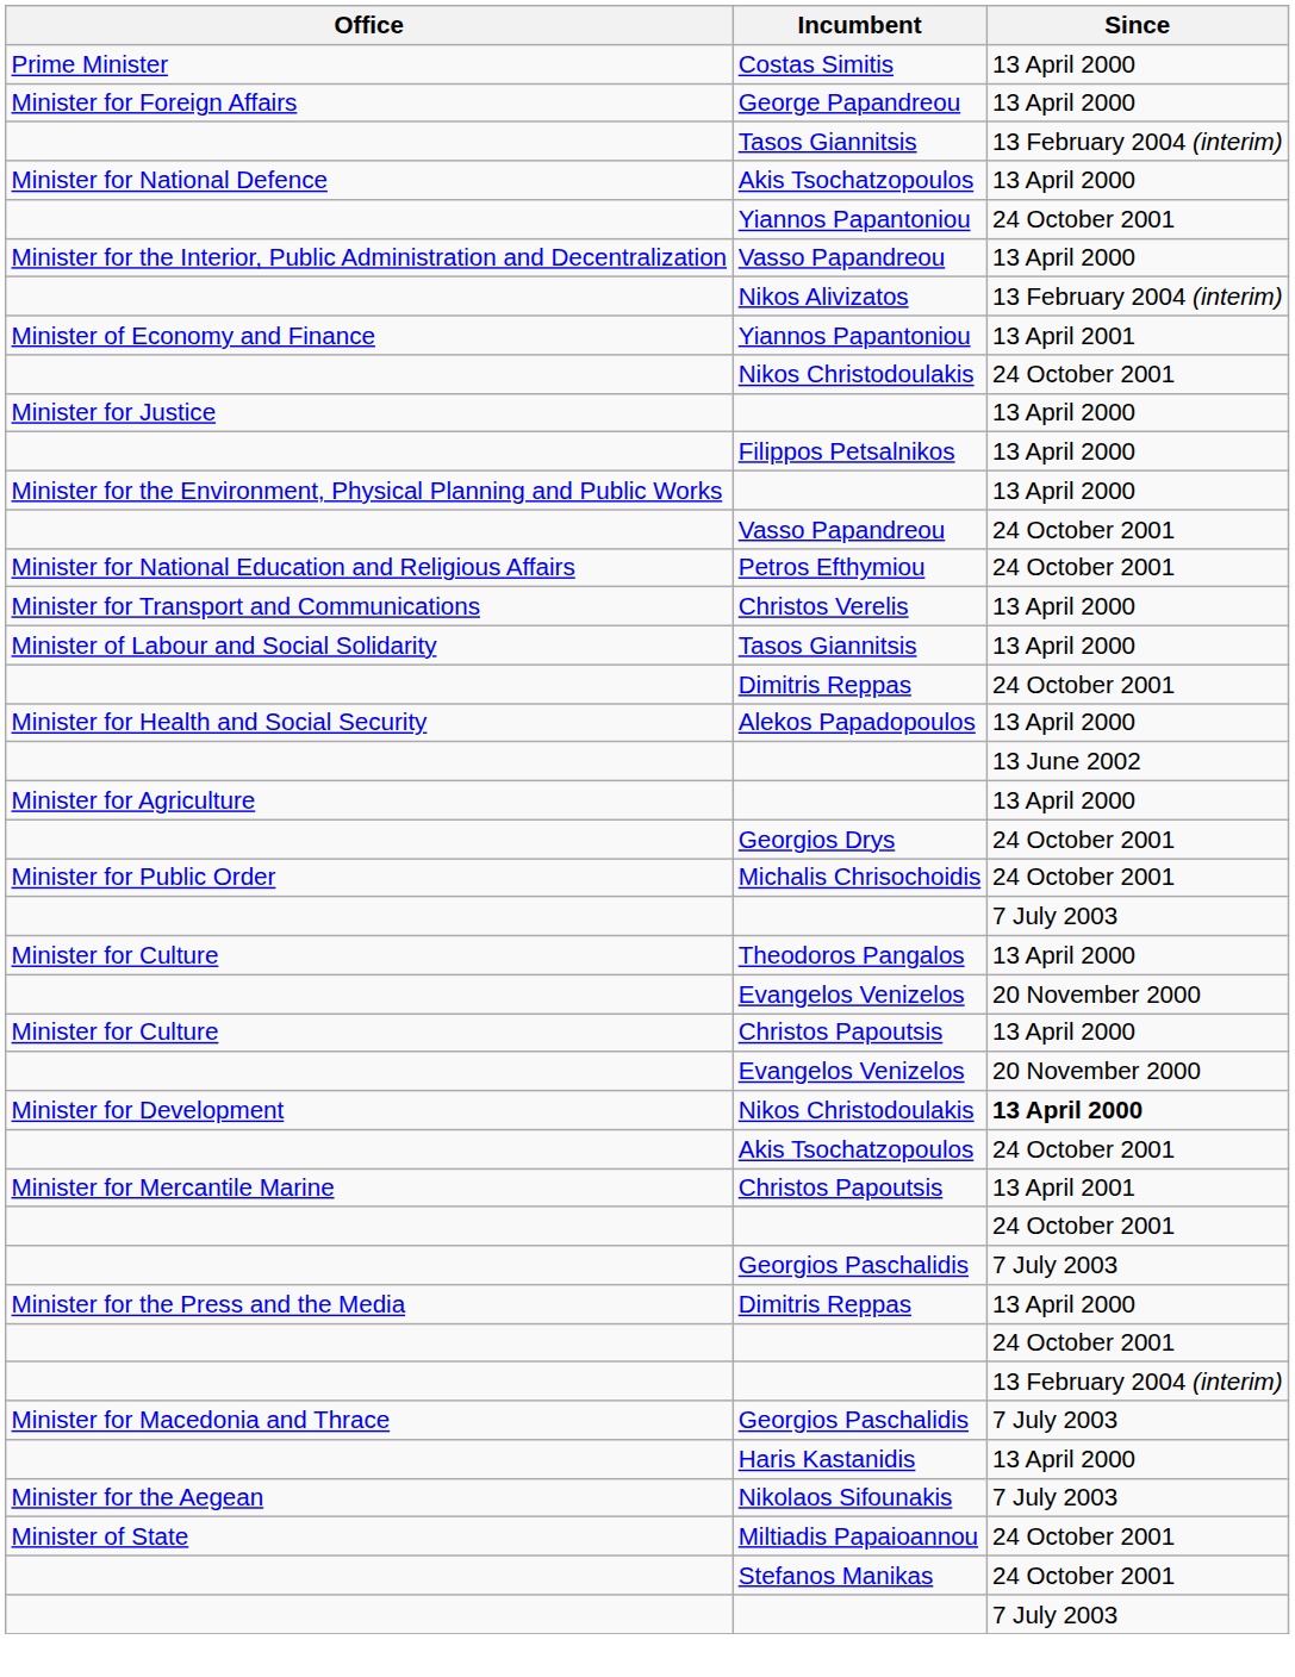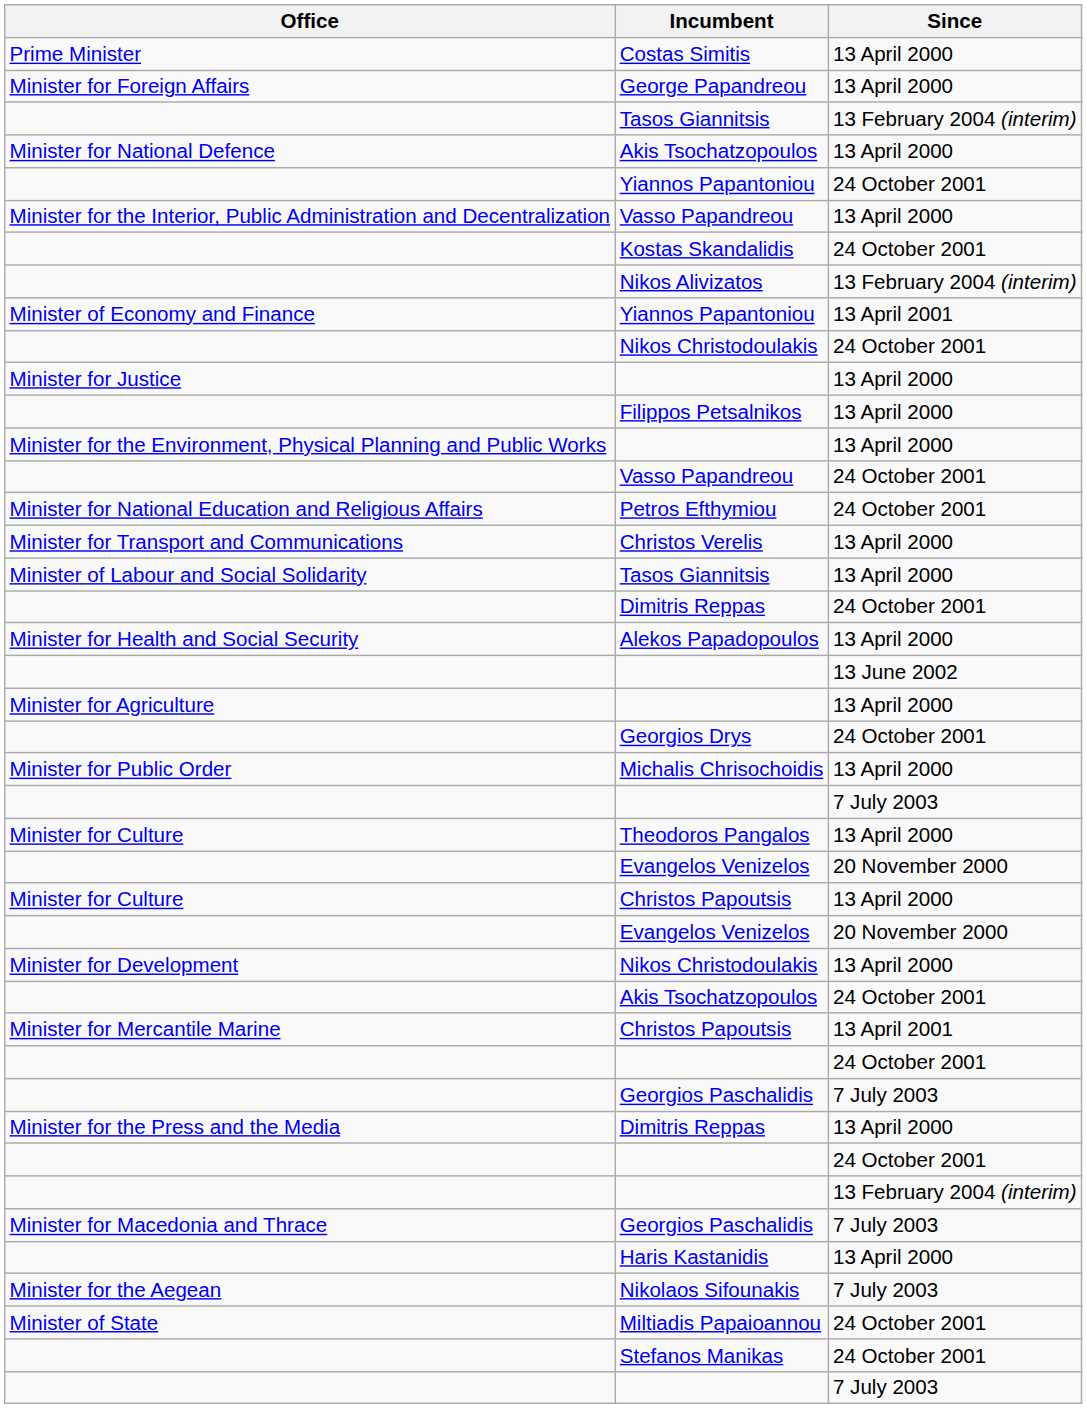 <table class="wikitable" style="font-size: 90%;">
 <tr>
 <th>Office</th>
 <th>Incumbent</th>
 <th>Since</th>
 </tr>
 <tr>
 <td><a href='#'>Prime Minister</a></td>
 <td><a href='#'>Costas Simitis</a></td>
 <td>13 April 2000</td>
 </tr>
 <tr>
 <td><a href='#'>Minister for Foreign Affairs</a></td>
 <td><a href='#'>George Papandreou</a></td>
 <td>13 April 2000</td>
 </tr>
 <tr>
 <td></td>
 <td><a href='#'>Tasos Giannitsis</a></td>
 <td>13 February 2004 <em>(interim)</em></td>
 </tr>
 <tr>
 <td><a href='#'>Minister for National Defence</a></td>
 <td><a href='#'>Akis Tsochatzopoulos</a></td>
 <td>13 April 2000</td>
 </tr>
 <tr>
 <td></td>
 <td><a href='#'>Yiannos Papantoniou</a></td>
 <td>24 October 2001</td>
 </tr>
 <tr>
 <td><a href='#'>Minister for the Interior, Public Administration and Decentralization</a></td>
 <td><a href='#'>Vasso Papandreou</a></td>
 <td>13 April 2000</td>
+</tr>
+<tr>
+<td></td>
+<td><a href='#'>Kostas Skandalidis</a></td>
+<td>24 October 2001</td>
 </tr>
 <tr>
 <td></td>
 <td><a href='#'>Nikos Alivizatos</a></td>
 <td>13 February 2004 <em>(interim)</em></td>
 </tr>
 <tr>
 <td><a href='#'>Minister of Economy and Finance</a></td>
 <td><a href='#'>Yiannos Papantoniou</a></td>
 <td>13 April 2001</td>
 </tr>
 <tr>
 <td></td>
 <td><a href='#'>Nikos Christodoulakis</a></td>
 <td>24 October 2001</td>
 </tr>
 <tr>
 <td><a href='#'>Minister for Justice</a></td>
 <td></td>
 <td>13 April 2000</td>
 </tr>
 <tr>
 <td></td>
 <td><a href='#'>Filippos Petsalnikos</a></td>
 <td>13 April 2000</td>
 </tr>
 <tr>
 <td><a href='#'>Minister for the Environment, Physical Planning and Public Works</a></td>
 <td></td>
 <td>13 April 2000</td>
 </tr>
 <tr>
 <td></td>
 <td><a href='#'>Vasso Papandreou</a></td>
 <td>24 October 2001</td>
 </tr>
 <tr>
 <td><a href='#'>Minister for National Education and Religious Affairs</a></td>
 <td><a href='#'>Petros Efthymiou</a></td>
 <td>24 October 2001</td>
 </tr>
 <tr>
 <td><a href='#'>Minister for Transport and Communications</a></td>
 <td><a href='#'>Christos Verelis</a></td>
 <td>13 April 2000</td>
 </tr>
 <tr>
 <td><a href='#'>Minister of Labour and Social Solidarity</a></td>
 <td><a href='#'>Tasos Giannitsis</a></td>
 <td>13 April 2000</td>
 </tr>
 <tr>
 <td></td>
 <td><a href='#'>Dimitris Reppas</a></td>
 <td>24 October 2001</td>
 </tr>
 <tr>
 <td><a href='#'>Minister for Health and Social Security</a></td>
 <td><a href='#'>Alekos Papadopoulos</a></td>
 <td>13 April 2000</td>
 </tr>
 <tr>
 <td></td>
 <td></td>
 <td>13 June 2002</td>
 </tr>
 <tr>
 <td><a href='#'>Minister for Agriculture</a></td>
 <td></td>
 <td>13 April 2000</td>
 </tr>
 <tr>
 <td></td>
 <td><a href='#'>Georgios Drys</a></td>
 <td>24 October 2001</td>
 </tr>
 <tr>
 <td><a href='#'>Minister for Public Order</a></td>
 <td><a href='#'>Michalis Chrisochoidis</a></td>
-<td>24 October 2001</td>
+<td>13 April 2000</td>
 </tr>
 <tr>
 <td></td>
 <td></td>
 <td>7 July 2003</td>
 </tr>
 <tr>
 <td><a href='#'>Minister for Culture</a></td>
 <td><a href='#'>Theodoros Pangalos</a></td>
 <td>13 April 2000</td>
 </tr>
 <tr>
 <td></td>
 <td><a href='#'>Evangelos Venizelos</a></td>
 <td>20 November 2000</td>
 </tr>
 <tr>
 <td><a href='#'>Minister for Culture</a></td>
 <td><a href='#'>Christos Papoutsis</a></td>
 <td>13 April 2000</td>
 </tr>
 <tr>
 <td></td>
 <td><a href='#'>Evangelos Venizelos</a></td>
 <td>20 November 2000</td>
 </tr>
 <tr>
 <td><a href='#'>Minister for Development</a></td>
 <td><a href='#'>Nikos Christodoulakis</a></td>
-<td><strong>13 April 2000</strong></td>
+<td>13 April 2000</td>
 </tr>
 <tr>
 <td></td>
 <td><a href='#'>Akis Tsochatzopoulos</a></td>
 <td>24 October 2001</td>
 </tr>
 <tr>
 <td><a href='#'>Minister for Mercantile Marine</a></td>
 <td><a href='#'>Christos Papoutsis</a></td>
 <td>13 April 2001</td>
 </tr>
 <tr>
 <td></td>
 <td></td>
 <td>24 October 2001</td>
 </tr>
 <tr>
 <td></td>
 <td><a href='#'>Georgios Paschalidis</a></td>
 <td>7 July 2003</td>
 </tr>
 <tr>
 <td><a href='#'>Minister for the Press and the Media</a></td>
 <td><a href='#'>Dimitris Reppas</a></td>
 <td>13 April 2000</td>
 </tr>
 <tr>
 <td></td>
 <td></td>
 <td>24 October 2001</td>
 </tr>
 <tr>
 <td></td>
 <td></td>
 <td>13 February 2004 <em>(interim)</em></td>
 </tr>
 <tr>
 <td><a href='#'>Minister for Macedonia and Thrace</a></td>
 <td><a href='#'>Georgios Paschalidis</a></td>
 <td>7 July 2003</td>
 </tr>
 <tr>
 <td></td>
 <td><a href='#'>Haris Kastanidis</a></td>
 <td>13 April 2000</td>
 </tr>
 <tr>
 <td><a href='#'>Minister for the Aegean</a></td>
 <td><a href='#'>Nikolaos Sifounakis</a></td>
 <td>7 July 2003</td>
 </tr>
 <tr>
 <td><a href='#'>Minister of State</a></td>
 <td><a href='#'>Miltiadis Papaioannou</a></td>
 <td>24 October 2001</td>
 </tr>
 <tr>
 <td></td>
 <td><a href='#'>Stefanos Manikas</a></td>
 <td>24 October 2001</td>
 </tr>
 <tr>
 <td></td>
 <td></td>
 <td>7 July 2003</td>
 </tr>
 </table>
